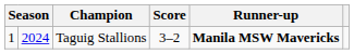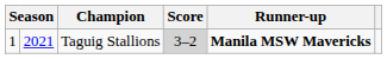 <table class="wikitable" style="text-align:center">
 <tr>
 <th colspan=2>Season</th>
 <th>Champion</th>
 <th>Score</th>
 <th>Runner-up</th>
 <th></th>
 </tr>
 <tr>
 <td>1</td>
-<td><a href='#'>2024</a></td>
+<td><a href='#'>2021</a></td>
 <td>Taguig Stallions</td>
-<td>3–2</td>
+<td style="background: lightgrey;">3–2</td>
 <td><strong>Manila MSW Mavericks</strong></td>
 <td></td>
 </tr>
 </table>
